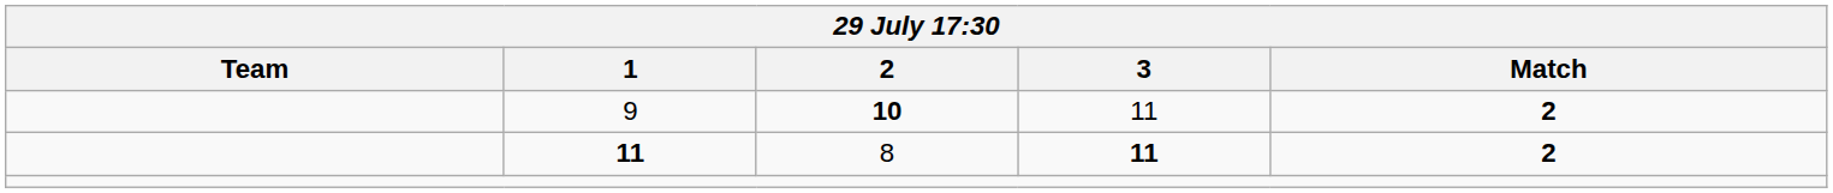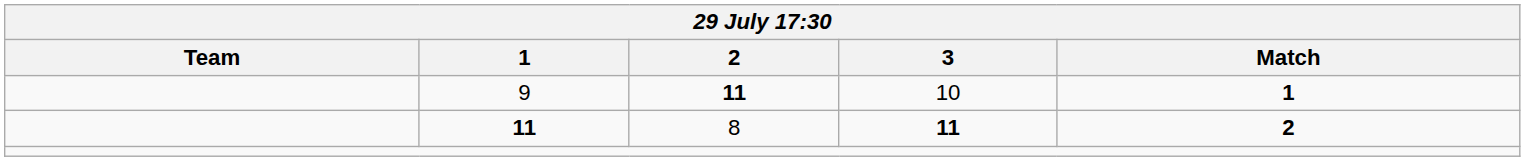 <table class=wikitable style="text-align:center; width: 55%">
 <tr>
 <th colspan=10><em>29 July 17:30</em></th>
 </tr>
 <tr>
 <th>Team</th>
 <th>1</th>
 <th>2</th>
 <th>3</th>
 <th>Match</th>
 </tr>
 <tr>
 <td align=left><br></td>
 <td>9</td>
-<td><strong>10</strong></td>
-<td>11</td>
-<td><strong>2</strong></td>
+<td><strong>11</strong></td>
+<td>10</td>
+<td><strong>1</strong></td>
 </tr>
 <tr>
 <td align=left><strong><br></strong></td>
 <td><strong>11</strong></td>
 <td>8</td>
 <td><strong>11</strong></td>
 <td><strong>2</strong></td>
 </tr>
 <tr>
 <td colspan=10></td>
 </tr>
 </table>
